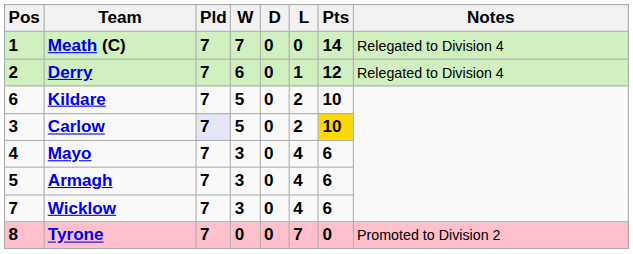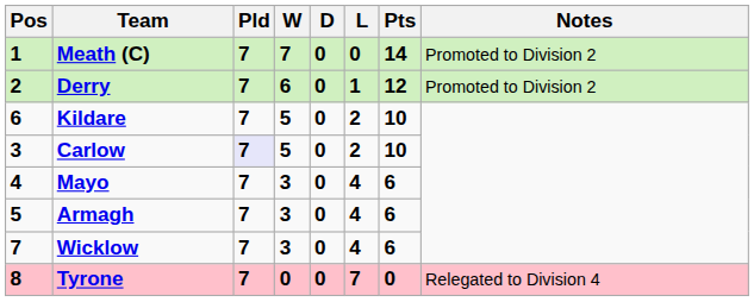 <table class="wikitable" style="text-align: centre;">
 <tr>
 <th width=20>Pos</th>
 <th width=135>Team</th>
 <th width=20>Pld</th>
 <th width=20>W</th>
 <th width=20>D</th>
 <th width=20>L</th>
 <th width=20>Pts</th>
 <th width=250>Notes</th>
 </tr>
 <tr style="background:#D0F0C0;">
 <td><strong>1</strong></td>
 <td align=left><strong> <a href='#'>Meath</a> (C)</strong></td>
 <td><strong>7</strong></td>
 <td><strong>7</strong></td>
 <td><strong>0</strong></td>
 <td><strong>0</strong></td>
 <td><strong>14</strong></td>
-<td><small> Relegated to Division 4</small></td>
+<td><small> Promoted to Division 2</small></td>
 </tr>
 <tr style="background:#D0F0C0;">
 <td><strong>2</strong></td>
 <td align=left><strong> <a href='#'>Derry</a></strong></td>
 <td><strong>7</strong></td>
 <td><strong>6</strong></td>
 <td><strong>0</strong></td>
 <td><strong>1</strong></td>
 <td><strong>12</strong></td>
-<td><small> Relegated to Division 4</small></td>
+<td><small> Promoted to Division 2</small></td>
 </tr>
 <tr style>
 <td><strong>6</strong></td>
 <td align=left><strong> <a href='#'>Kildare</a> </strong></td>
 <td><strong>7</strong></td>
 <td><strong>5</strong></td>
 <td><strong>0</strong></td>
 <td><strong>2</strong></td>
 <td><strong>10</strong></td>
 </tr>
 <tr style>
 <td><strong>3</strong></td>
 <td align=left><strong> <a href='#'>Carlow</a> </strong></td>
 <td style="background: lavender;"><strong>7</strong></td>
 <td><strong>5</strong></td>
 <td><strong>0</strong></td>
 <td><strong>2</strong></td>
-<td style="background: gold;"><strong>10</strong></td>
+<td><strong>10</strong></td>
 </tr>
 <tr style>
 <td><strong>4</strong></td>
 <td align=left><strong> <a href='#'>Mayo</a> </strong></td>
 <td><strong>7</strong></td>
 <td><strong>3</strong></td>
 <td><strong>0</strong></td>
 <td><strong>4</strong></td>
 <td><strong>6</strong></td>
 </tr>
 <tr style>
 <td><strong>5</strong></td>
 <td align=left><strong> <a href='#'>Armagh</a> </strong></td>
 <td><strong>7</strong></td>
 <td><strong>3</strong></td>
 <td><strong>0</strong></td>
 <td><strong>4</strong></td>
 <td><strong>6</strong></td>
 </tr>
 <tr>
 <td><strong>7</strong></td>
 <td align=left><strong> <a href='#'>Wicklow</a></strong></td>
 <td><strong>7</strong></td>
 <td><strong>3</strong></td>
 <td><strong>0</strong></td>
 <td><strong>4</strong></td>
 <td><strong>6</strong></td>
 </tr>
 <tr style="background:#FFC0CB;">
 <td><strong>8</strong></td>
 <td align=left><strong> <a href='#'>Tyrone</a></strong></td>
 <td><strong>7</strong></td>
 <td><strong>0</strong></td>
 <td><strong>0</strong></td>
 <td><strong>7</strong></td>
 <td><strong>0</strong></td>
-<td><small> Promoted to Division 2</small></td>
+<td><small> Relegated to Division 4</small></td>
 </tr>
 </table>
